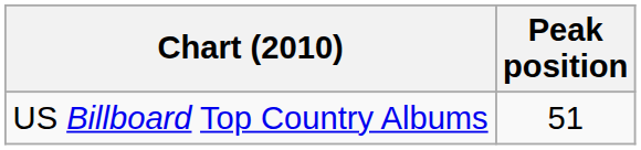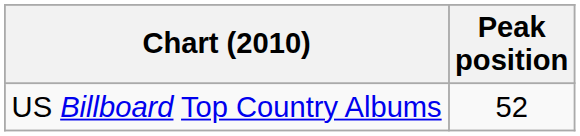 <table class="wikitable">
 <tr>
 <th>Chart (2010)</th>
 <th>Peak<br>position</th>
 </tr>
 <tr>
 <td>US <em><a href='#'>Billboard</a></em> <a href='#'>Top Country Albums</a></td>
-<td align="center">51</td>
+<td align="center">52</td>
 </tr>
 </table>
